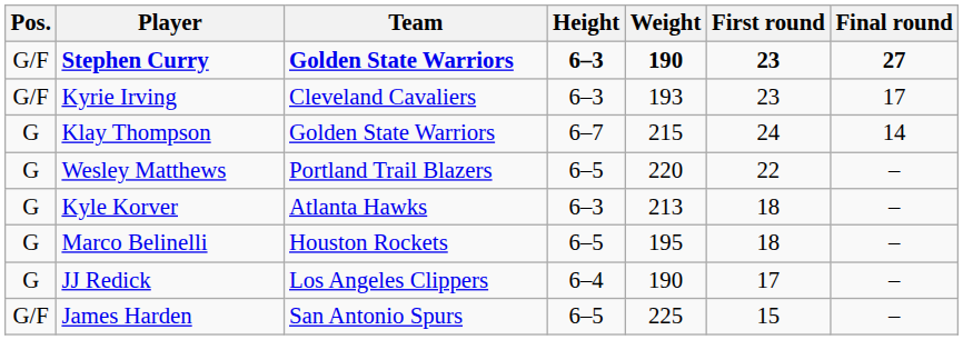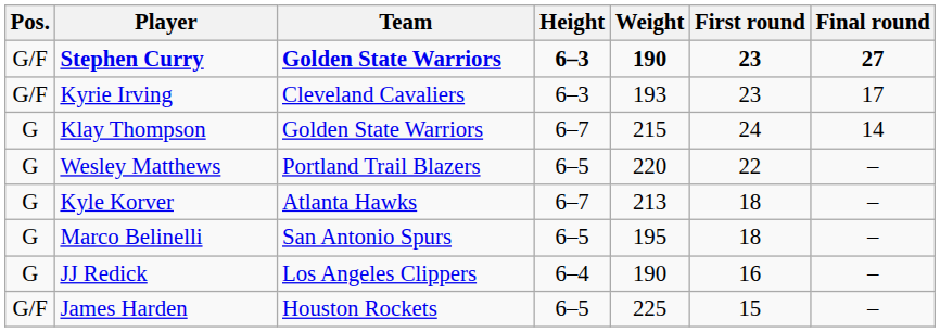 <table class="wikitable">
 <tr>
 <th>Pos.</th>
 <th style="width:150px;">Player</th>
 <th width=175>Team</th>
 <th>Height</th>
 <th>Weight</th>
 <th>First round</th>
 <th>Final round</th>
 </tr>
 <tr>
 <td style="text-align:center">G/F</td>
 <td><strong><a href='#'>Stephen Curry</a></strong></td>
 <td><strong><a href='#'>Golden State Warriors</a></strong></td>
 <td align=center><strong>6–3</strong></td>
 <td align=center><strong>190</strong></td>
 <td align=center><strong>23</strong></td>
 <td style="text-align:center;"><strong>27</strong></td>
 </tr>
 <tr>
 <td style="text-align:center">G/F</td>
 <td><a href='#'>Kyrie Irving</a></td>
 <td><a href='#'>Cleveland Cavaliers</a></td>
 <td align=center>6–3</td>
 <td align=center>193</td>
 <td align=center>23</td>
 <td style="text-align:center;">17</td>
 </tr>
 <tr>
 <td style="text-align:center">G</td>
 <td><a href='#'>Klay Thompson</a></td>
 <td><a href='#'>Golden State Warriors</a></td>
 <td align=center>6–7</td>
 <td align=center>215</td>
 <td align=center>24</td>
 <td style="text-align:center;">14</td>
 </tr>
 <tr>
 <td style="text-align:center">G</td>
 <td><a href='#'>Wesley Matthews</a></td>
 <td><a href='#'>Portland Trail Blazers</a></td>
 <td align=center>6–5</td>
 <td align=center>220</td>
 <td align=center>22</td>
 <td style="text-align:center;">–</td>
 </tr>
 <tr>
 <td style="text-align:center">G</td>
 <td><a href='#'>Kyle Korver</a></td>
 <td><a href='#'>Atlanta Hawks</a></td>
-<td align=center>6–3</td>
+<td align=center>6–7</td>
 <td align=center>213</td>
 <td align=center>18</td>
 <td style="text-align:center;">–</td>
 </tr>
 <tr>
 <td style="text-align:center">G</td>
 <td><a href='#'>Marco Belinelli</a></td>
-<td><a href='#'>Houston Rockets</a></td>
+<td><a href='#'>San Antonio Spurs</a></td>
 <td align=center>6–5</td>
 <td align=center>195</td>
 <td align=center>18</td>
 <td style="text-align:center;">–</td>
 </tr>
 <tr>
 <td style="text-align:center">G</td>
 <td><a href='#'>JJ Redick</a></td>
 <td><a href='#'>Los Angeles Clippers</a></td>
 <td align=center>6–4</td>
 <td align=center>190</td>
-<td align=center>17</td>
+<td align=center>16</td>
 <td style="text-align:center;">–</td>
 </tr>
 <tr>
 <td style="text-align:center">G/F</td>
 <td><a href='#'>James Harden</a></td>
-<td><a href='#'>San Antonio Spurs</a></td>
+<td><a href='#'>Houston Rockets</a></td>
 <td align=center>6–5</td>
 <td align=center>225</td>
 <td align=center>15</td>
 <td style="text-align:center;">–</td>
 </tr>
 </table>
